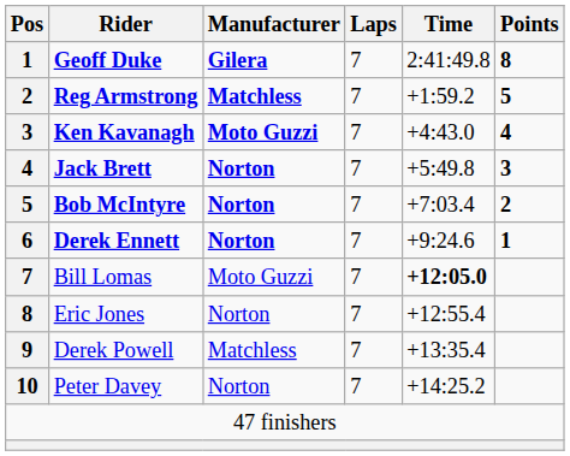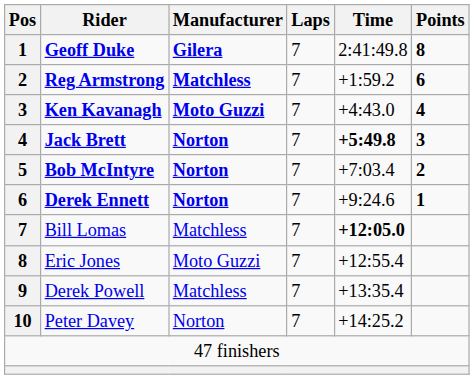 <table class="wikitable" style="font-size: 95%;">
 <tr>
 <th>Pos</th>
 <th>Rider</th>
 <th>Manufacturer</th>
 <th>Laps</th>
 <th>Time</th>
 <th>Points</th>
 </tr>
 <tr>
 <th>1</th>
 <td> <strong><a href='#'>Geoff Duke</a></strong></td>
 <td><strong><a href='#'>Gilera</a></strong></td>
 <td>7</td>
 <td>2:41:49.8</td>
 <td><strong>8</strong></td>
 </tr>
 <tr>
 <th>2</th>
 <td> <strong><a href='#'>Reg Armstrong</a></strong></td>
 <td><strong><a href='#'>Matchless</a></strong></td>
 <td>7</td>
 <td>+1:59.2</td>
-<td><strong>5</strong></td>
+<td><strong>6</strong></td>
 </tr>
 <tr>
 <th>3</th>
 <td> <strong><a href='#'>Ken Kavanagh</a></strong></td>
 <td><strong><a href='#'>Moto Guzzi</a></strong></td>
 <td>7</td>
 <td>+4:43.0</td>
 <td><strong>4</strong></td>
 </tr>
 <tr>
 <th>4</th>
 <td> <strong><a href='#'>Jack Brett</a></strong></td>
 <td><strong><a href='#'>Norton</a></strong></td>
 <td>7</td>
-<td>+5:49.8</td>
+<td><strong>+5:49.8</strong></td>
 <td><strong>3</strong></td>
 </tr>
 <tr>
 <th>5</th>
 <td> <strong><a href='#'>Bob McIntyre</a></strong></td>
 <td><strong><a href='#'>Norton</a></strong></td>
 <td>7</td>
 <td>+7:03.4</td>
 <td><strong>2</strong></td>
 </tr>
 <tr>
 <th>6</th>
 <td> <strong><a href='#'>Derek Ennett</a></strong></td>
 <td><strong><a href='#'>Norton</a></strong></td>
 <td>7</td>
 <td>+9:24.6</td>
 <td><strong>1</strong></td>
 </tr>
 <tr>
 <th>7</th>
 <td> <a href='#'>Bill Lomas</a></td>
-<td><a href='#'>Moto Guzzi</a></td>
+<td><a href='#'>Matchless</a></td>
 <td>7</td>
 <td><strong>+12:05.0</strong></td>
 <td></td>
 </tr>
 <tr>
 <th>8</th>
 <td> <a href='#'>Eric Jones</a></td>
-<td><a href='#'>Norton</a></td>
+<td><a href='#'>Moto Guzzi</a></td>
 <td>7</td>
 <td>+12:55.4</td>
 <td></td>
 </tr>
 <tr>
 <th>9</th>
 <td> <a href='#'>Derek Powell</a></td>
 <td><a href='#'>Matchless</a></td>
 <td>7</td>
 <td>+13:35.4</td>
 <td></td>
 </tr>
 <tr>
 <th>10</th>
 <td> <a href='#'>Peter Davey</a></td>
 <td><a href='#'>Norton</a></td>
 <td>7</td>
 <td>+14:25.2</td>
 <td></td>
 </tr>
 <tr>
 <td colspan=6 align=center>47 finishers</td>
 </tr>
 <tr>
 <th colspan=6></th>
 </tr>
 </table>
